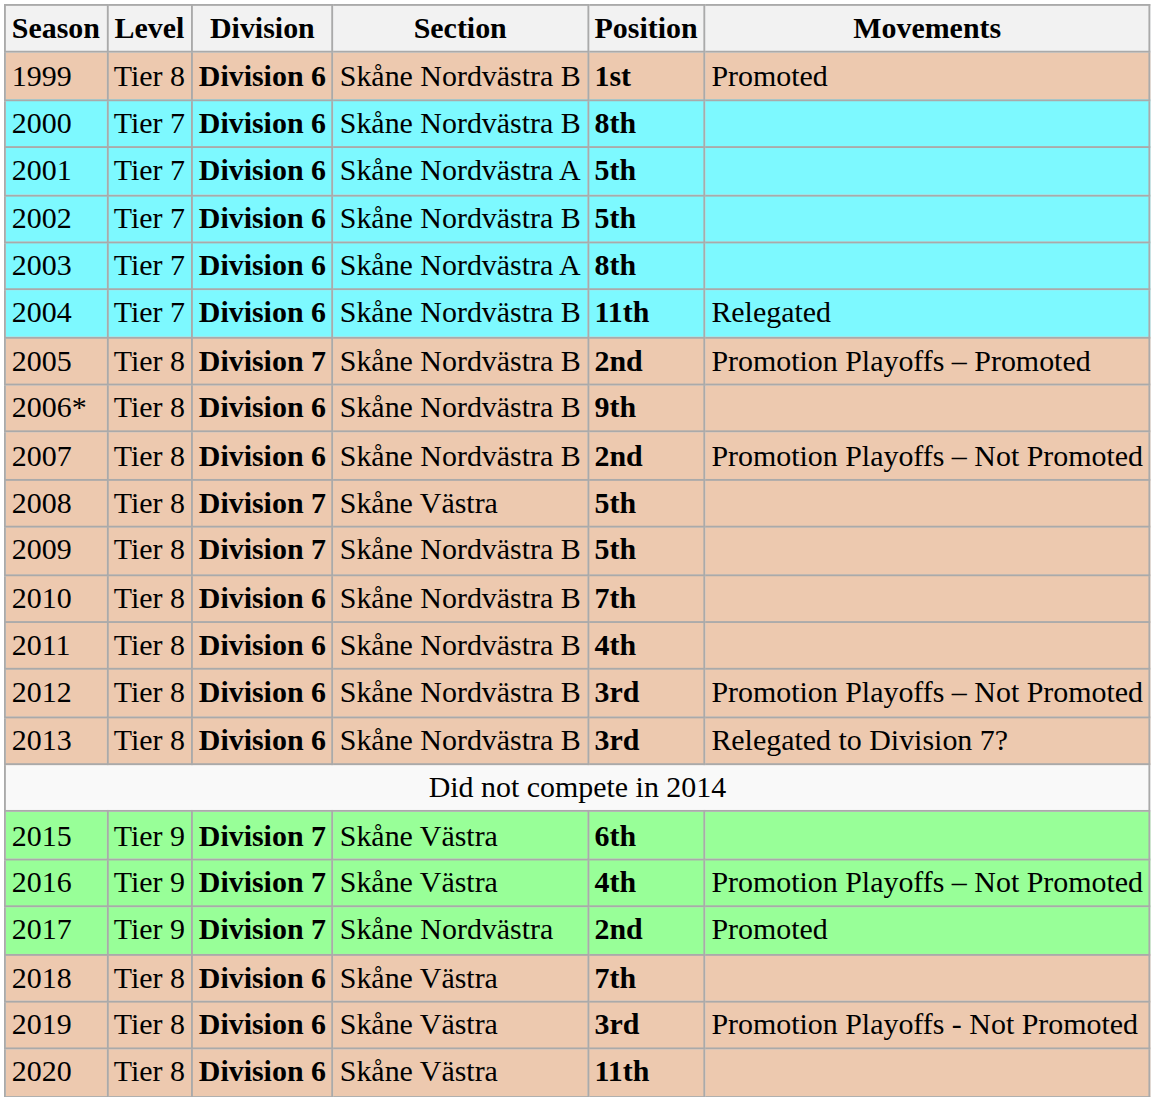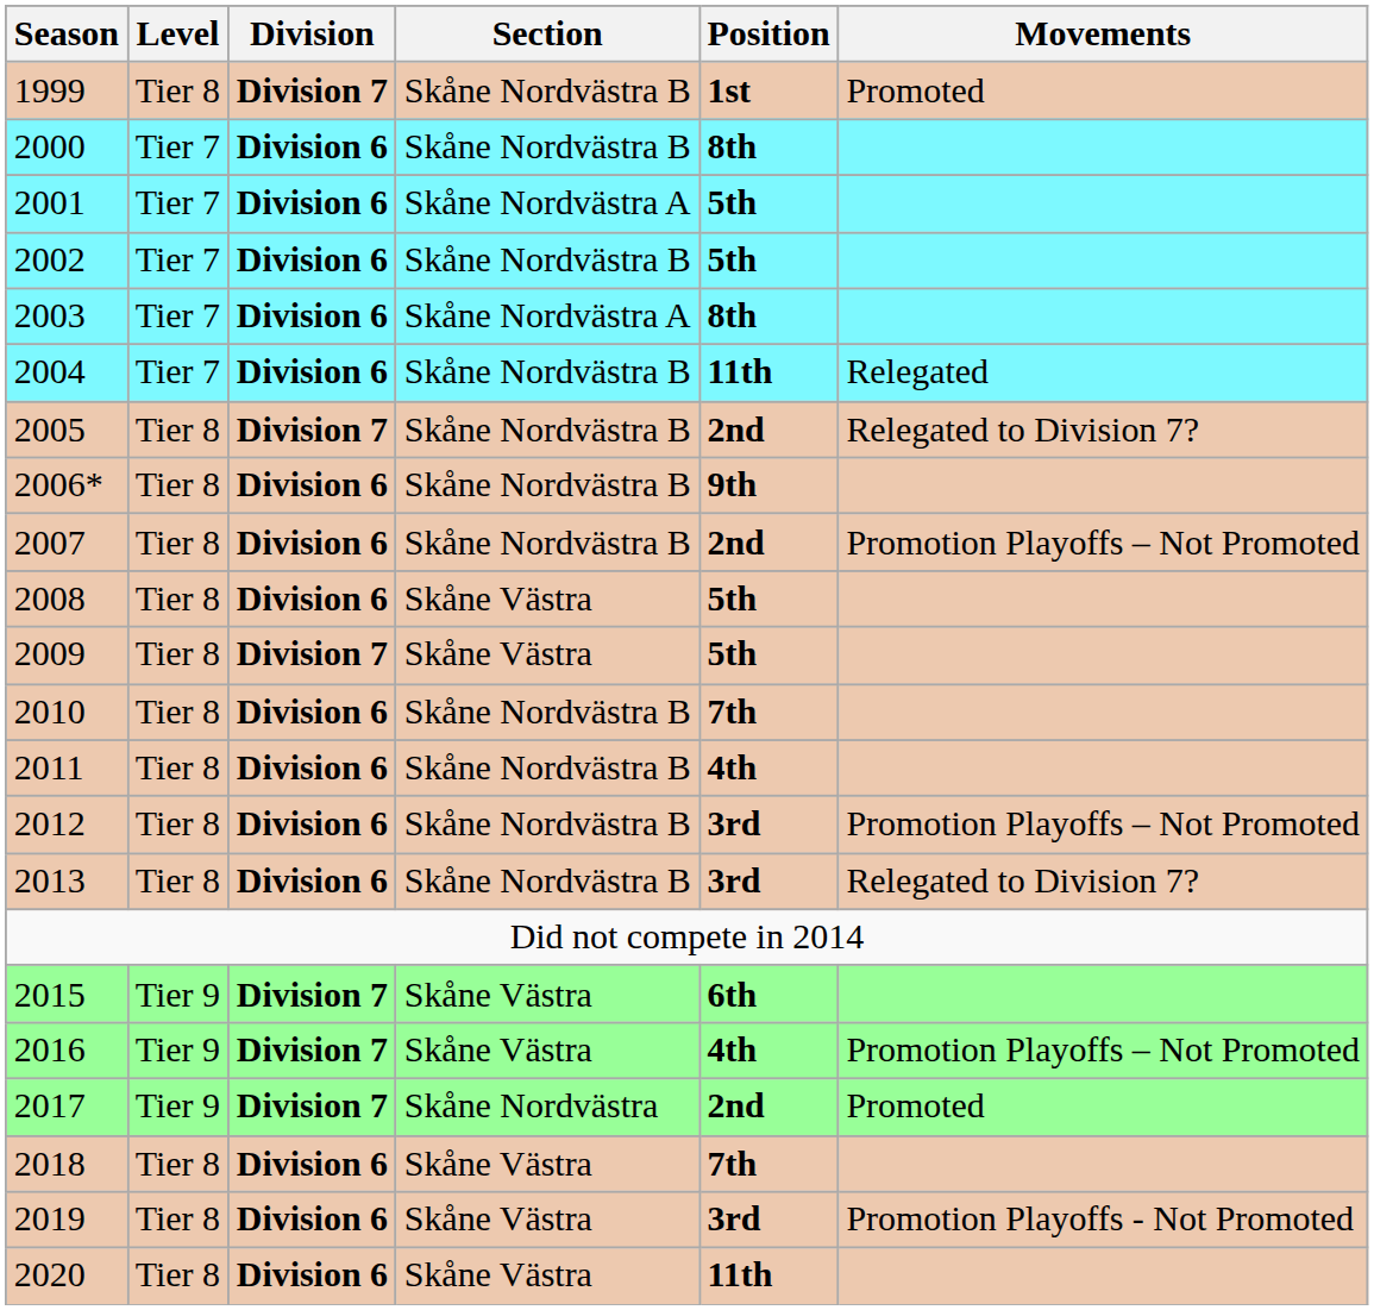 <table class="wikitable">
 <tr style="background:#f0f6fa;">
 <th><strong>Season</strong></th>
 <th><strong>Level</strong></th>
 <th><strong>Division</strong></th>
 <th><strong>Section</strong></th>
 <th><strong>Position</strong></th>
 <th><strong>Movements</strong></th>
 </tr>
 <tr>
 <td style="background:#EDC9AF;">1999</td>
 <td style="background:#EDC9AF;">Tier 8</td>
-<td style="background:#EDC9AF;"><strong>Division 6</strong></td>
+<td style="background:#EDC9AF;"><strong>Division 7</strong></td>
 <td style="background:#EDC9AF;">Skåne Nordvästra B</td>
 <td style="background:#EDC9AF;"><strong>1st</strong></td>
 <td style="background:#EDC9AF;">Promoted</td>
 </tr>
 <tr>
 <td style="background:#7DF9FF;">2000</td>
 <td style="background:#7DF9FF;">Tier 7</td>
 <td style="background:#7DF9FF;"><strong>Division 6</strong></td>
 <td style="background:#7DF9FF;">Skåne Nordvästra B</td>
 <td style="background:#7DF9FF;"><strong>8th</strong></td>
 <td style="background:#7DF9FF;"></td>
 </tr>
 <tr>
 <td style="background:#7DF9FF;">2001</td>
 <td style="background:#7DF9FF;">Tier 7</td>
 <td style="background:#7DF9FF;"><strong>Division 6</strong></td>
 <td style="background:#7DF9FF;">Skåne Nordvästra A</td>
 <td style="background:#7DF9FF;"><strong>5th</strong></td>
 <td style="background:#7DF9FF;"></td>
 </tr>
 <tr>
 <td style="background:#7DF9FF;">2002</td>
 <td style="background:#7DF9FF;">Tier 7</td>
 <td style="background:#7DF9FF;"><strong>Division 6</strong></td>
 <td style="background:#7DF9FF;">Skåne Nordvästra B</td>
 <td style="background:#7DF9FF;"><strong>5th</strong></td>
 <td style="background:#7DF9FF;"></td>
 </tr>
 <tr>
 <td style="background:#7DF9FF;">2003</td>
 <td style="background:#7DF9FF;">Tier 7</td>
 <td style="background:#7DF9FF;"><strong>Division 6</strong></td>
 <td style="background:#7DF9FF;">Skåne Nordvästra A</td>
 <td style="background:#7DF9FF;"><strong>8th</strong></td>
 <td style="background:#7DF9FF;"></td>
 </tr>
 <tr>
 <td style="background:#7DF9FF;">2004</td>
 <td style="background:#7DF9FF;">Tier 7</td>
 <td style="background:#7DF9FF;"><strong>Division 6</strong></td>
 <td style="background:#7DF9FF;">Skåne Nordvästra B</td>
 <td style="background:#7DF9FF;"><strong>11th</strong></td>
 <td style="background:#7DF9FF;">Relegated</td>
 </tr>
 <tr>
 <td style="background:#EDC9AF;">2005</td>
 <td style="background:#EDC9AF;">Tier 8</td>
 <td style="background:#EDC9AF;"><strong>Division 7</strong></td>
 <td style="background:#EDC9AF;">Skåne Nordvästra B</td>
 <td style="background:#EDC9AF;"><strong>2nd</strong></td>
-<td style="background:#EDC9AF;">Promotion Playoffs – Promoted</td>
+<td style="background:#EDC9AF;">Relegated to Division 7?</td>
 </tr>
 <tr>
 <td style="background:#EDC9AF;">2006*</td>
 <td style="background:#EDC9AF;">Tier 8</td>
 <td style="background:#EDC9AF;"><strong>Division 6</strong></td>
 <td style="background:#EDC9AF;">Skåne Nordvästra B</td>
 <td style="background:#EDC9AF;"><strong>9th</strong></td>
 <td style="background:#EDC9AF;"></td>
 </tr>
 <tr>
 <td style="background:#EDC9AF;">2007</td>
 <td style="background:#EDC9AF;">Tier 8</td>
 <td style="background:#EDC9AF;"><strong>Division 6</strong></td>
 <td style="background:#EDC9AF;">Skåne Nordvästra B</td>
 <td style="background:#EDC9AF;"><strong>2nd</strong></td>
 <td style="background:#EDC9AF;">Promotion Playoffs – Not Promoted</td>
 </tr>
 <tr>
 <td style="background:#EDC9AF;">2008</td>
 <td style="background:#EDC9AF;">Tier 8</td>
-<td style="background:#EDC9AF;"><strong>Division 7</strong></td>
+<td style="background:#EDC9AF;"><strong>Division 6</strong></td>
 <td style="background:#EDC9AF;">Skåne Västra</td>
 <td style="background:#EDC9AF;"><strong>5th</strong></td>
 <td style="background:#EDC9AF;"></td>
 </tr>
 <tr>
 <td style="background:#EDC9AF;">2009</td>
 <td style="background:#EDC9AF;">Tier 8</td>
 <td style="background:#EDC9AF;"><strong>Division 7</strong></td>
-<td style="background:#EDC9AF;">Skåne Nordvästra B</td>
+<td style="background:#EDC9AF;">Skåne Västra</td>
 <td style="background:#EDC9AF;"><strong>5th</strong></td>
 <td style="background:#EDC9AF;"></td>
 </tr>
 <tr>
 <td style="background:#EDC9AF;">2010</td>
 <td style="background:#EDC9AF;">Tier 8</td>
 <td style="background:#EDC9AF;"><strong>Division 6</strong></td>
 <td style="background:#EDC9AF;">Skåne Nordvästra B</td>
 <td style="background:#EDC9AF;"><strong>7th</strong></td>
 <td style="background:#EDC9AF;"></td>
 </tr>
 <tr>
 <td style="background:#EDC9AF;">2011</td>
 <td style="background:#EDC9AF;">Tier 8</td>
 <td style="background:#EDC9AF;"><strong>Division 6</strong></td>
 <td style="background:#EDC9AF;">Skåne Nordvästra B</td>
 <td style="background:#EDC9AF;"><strong>4th</strong></td>
 <td style="background:#EDC9AF;"></td>
 </tr>
 <tr>
 <td style="background:#EDC9AF;">2012</td>
 <td style="background:#EDC9AF;">Tier 8</td>
 <td style="background:#EDC9AF;"><strong>Division 6</strong></td>
 <td style="background:#EDC9AF;">Skåne Nordvästra B</td>
 <td style="background:#EDC9AF;"><strong>3rd</strong></td>
 <td style="background:#EDC9AF;">Promotion Playoffs – Not Promoted</td>
 </tr>
 <tr>
 <td style="background:#EDC9AF;">2013</td>
 <td style="background:#EDC9AF;">Tier 8</td>
 <td style="background:#EDC9AF;"><strong>Division 6</strong></td>
 <td style="background:#EDC9AF;">Skåne Nordvästra B</td>
 <td style="background:#EDC9AF;"><strong>3rd</strong></td>
 <td style="background:#EDC9AF;">Relegated to Division 7?</td>
 </tr>
 <tr>
 <td colspan="6" style="text-align:center;">Did not compete in 2014</td>
 </tr>
 <tr>
 <td style="background:#98FF98;">2015</td>
 <td style="background:#98FF98;">Tier 9</td>
 <td style="background:#98FF98;"><strong>Division 7</strong></td>
 <td style="background:#98FF98;">Skåne Västra</td>
 <td style="background:#98FF98;"><strong>6th</strong></td>
 <td style="background:#98FF98;"></td>
 </tr>
 <tr>
 <td style="background:#98FF98;">2016</td>
 <td style="background:#98FF98;">Tier 9</td>
 <td style="background:#98FF98;"><strong>Division 7</strong></td>
 <td style="background:#98FF98;">Skåne Västra</td>
 <td style="background:#98FF98;"><strong>4th</strong></td>
 <td style="background:#98FF98;">Promotion Playoffs – Not Promoted</td>
 </tr>
 <tr>
 <td style="background:#98FF98;">2017</td>
 <td style="background:#98FF98;">Tier 9</td>
 <td style="background:#98FF98;"><strong>Division 7</strong></td>
 <td style="background:#98FF98;">Skåne Nordvästra</td>
 <td style="background:#98FF98;"><strong>2nd</strong></td>
 <td style="background:#98FF98;">Promoted</td>
 </tr>
 <tr>
 <td style="background:#EDC9AF;">2018</td>
 <td style="background:#EDC9AF;">Tier 8</td>
 <td style="background:#EDC9AF;"><strong>Division 6</strong></td>
 <td style="background:#EDC9AF;">Skåne Västra</td>
 <td style="background:#EDC9AF;"><strong>7th</strong></td>
 <td style="background:#EDC9AF;"></td>
 </tr>
 <tr>
 <td style="background:#EDC9AF;">2019</td>
 <td style="background:#EDC9AF;">Tier 8</td>
 <td style="background:#EDC9AF;"><strong>Division 6</strong></td>
 <td style="background:#EDC9AF;">Skåne Västra</td>
 <td style="background:#EDC9AF;"><strong>3rd</strong></td>
 <td style="background:#EDC9AF;">Promotion Playoffs - Not Promoted</td>
 </tr>
 <tr>
 <td style="background:#EDC9AF;">2020</td>
 <td style="background:#EDC9AF;">Tier 8</td>
 <td style="background:#EDC9AF;"><strong>Division 6</strong></td>
 <td style="background:#EDC9AF;">Skåne Västra</td>
 <td style="background:#EDC9AF;"><strong>11th</strong></td>
 <td style="background:#EDC9AF;"></td>
 </tr>
 </table>
